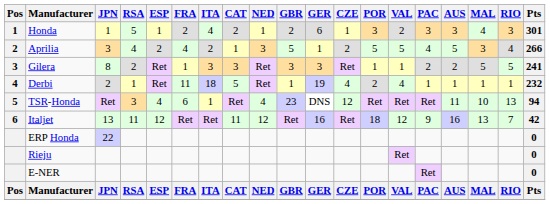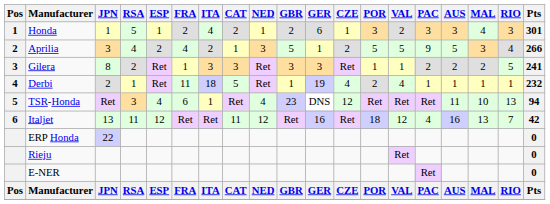 <table class="wikitable" style="font-size: 85%; text-align:center">
 <tr valign="top">
 <th valign="middle">Pos</th>
 <th valign="middle">Manufacturer</th>
 <th><a href='#'>JPN</a><br></th>
 <th><a href='#'>RSA</a><br></th>
 <th><a href='#'>ESP</a><br></th>
 <th><a href='#'>FRA</a><br></th>
 <th><a href='#'>ITA</a><br></th>
 <th><a href='#'>CAT</a><br></th>
 <th><a href='#'>NED</a><br></th>
 <th><a href='#'>GBR</a><br></th>
 <th><a href='#'>GER</a><br></th>
 <th><a href='#'>CZE</a><br></th>
 <th><a href='#'>POR</a><br></th>
 <th><a href='#'>VAL</a><br></th>
 <th><a href='#'>PAC</a><br></th>
 <th><a href='#'>AUS</a><br></th>
 <th><a href='#'>MAL</a><br></th>
 <th><a href='#'>RIO</a><br></th>
 <th valign="middle">Pts</th>
 </tr>
 <tr>
 <th>1</th>
 <td align="left"> <a href='#'>Honda</a></td>
 <td style="background:#ffffbf;">1</td>
 <td style="background:#dfffdf;">5</td>
 <td style="background:#ffffbf;">1</td>
 <td style="background:#dfdfdf;">2</td>
 <td style="background:#dfffdf;">4</td>
 <td style="background:#dfdfdf;">2</td>
 <td style="background:#ffffbf;">1</td>
 <td style="background:#dfdfdf;">2</td>
 <td style="background:#dfdfdf;">6</td>
 <td style="background:#ffffbf;">1</td>
 <td style="background:#ffdf9f;">3</td>
 <td style="background:#dfdfdf;">2</td>
 <td style="background:#ffdf9f;">3</td>
 <td style="background:#ffdf9f;">3</td>
 <td style="background:#dfffdf;">4</td>
 <td style="background:#ffdf9f;">3</td>
 <th>301</th>
 </tr>
 <tr>
 <th>2</th>
 <td align="left"> <a href='#'>Aprilia</a></td>
 <td style="background:#ffdf9f;">3</td>
 <td style="background:#dfffdf;">4</td>
 <td style="background:#dfdfdf;">2</td>
 <td style="background:#dfffdf;">4</td>
 <td style="background:#dfdfdf;">2</td>
 <td style="background:#ffffbf;">1</td>
 <td style="background:#ffdf9f;">3</td>
 <td style="background:#dfffdf;">5</td>
 <td style="background:#ffffbf;">1</td>
 <td style="background:#dfdfdf;">2</td>
 <td style="background:#dfffdf;">5</td>
 <td style="background:#dfffdf;">5</td>
-<td style="background:#dfffdf;">4</td>
+<td style="background:#dfffdf;">9</td>
 <td style="background:#dfffdf;">5</td>
 <td style="background:#ffdf9f;">3</td>
 <td style="background:#dfdfdf;">4</td>
 <th>266</th>
 </tr>
 <tr>
 <th>3</th>
 <td align="left"> <a href='#'>Gilera</a></td>
 <td style="background:#dfffdf;">8</td>
 <td style="background:#dfdfdf;">2</td>
 <td style="background:#efcfff;">Ret</td>
 <td style="background:#ffffbf;">1</td>
 <td style="background:#ffdf9f;">3</td>
 <td style="background:#ffdf9f;">3</td>
 <td style="background:#efcfff;">Ret</td>
 <td style="background:#ffdf9f;">3</td>
 <td style="background:#ffdf9f;">3</td>
 <td style="background:#efcfff;">Ret</td>
 <td style="background:#ffffbf;">1</td>
 <td style="background:#ffffbf;">1</td>
 <td style="background:#dfdfdf;">2</td>
 <td style="background:#dfdfdf;">2</td>
-<td style="background:#dfdfdf;">5</td>
+<td style="background:#dfdfdf;">2</td>
 <td style="background:#dfffdf;">5</td>
 <th>241</th>
 </tr>
 <tr>
 <th>4</th>
 <td align="left"> <a href='#'>Derbi</a></td>
 <td style="background:#dfdfdf;">2</td>
 <td style="background:#ffffbf;">1</td>
 <td style="background:#efcfff;">Ret</td>
 <td style="background:#dfffdf;">11</td>
 <td style="background:#cfcfff;">18</td>
 <td style="background:#dfffdf;">5</td>
 <td style="background:#efcfff;">Ret</td>
 <td style="background:#ffffbf;">1</td>
 <td style="background:#cfcfff;">19</td>
 <td style="background:#dfffdf;">4</td>
 <td style="background:#dfdfdf;">2</td>
 <td style="background:#dfffdf;">4</td>
 <td style="background:#ffffbf;">1</td>
 <td style="background:#ffffbf;">1</td>
 <td style="background:#ffffbf;">1</td>
 <td style="background:#ffffbf;">1</td>
 <th>232</th>
 </tr>
 <tr>
 <th>5</th>
 <td align="left"> <a href='#'>TSR</a>-<a href='#'>Honda</a></td>
 <td style="background:#efcfff;">Ret</td>
 <td style="background:#ffdf9f;">3</td>
 <td style="background:#dfffdf;">4</td>
 <td style="background:#dfffdf;">6</td>
 <td style="background:#ffffbf;">1</td>
 <td style="background:#efcfff;">Ret</td>
 <td style="background:#dfffdf;">4</td>
 <td style="background:#cfcfff;">23</td>
 <td style="background:#ffffff;">DNS</td>
 <td style="background:#dfffdf;">12</td>
 <td style="background:#efcfff;">Ret</td>
 <td style="background:#efcfff;">Ret</td>
 <td style="background:#efcfff;">Ret</td>
 <td style="background:#dfffdf;">11</td>
 <td style="background:#dfffdf;">10</td>
 <td style="background:#dfffdf;">13</td>
 <th>94</th>
 </tr>
 <tr>
 <th>6</th>
 <td align="left"> <a href='#'>Italjet</a></td>
 <td style="background:#dfffdf;">13</td>
 <td style="background:#dfffdf;">11</td>
 <td style="background:#dfffdf;">12</td>
 <td style="background:#efcfff;">Ret</td>
 <td style="background:#efcfff;">Ret</td>
 <td style="background:#dfffdf;">11</td>
 <td style="background:#dfffdf;">12</td>
 <td style="background:#efcfff;">Ret</td>
 <td style="background:#cfcfff;">16</td>
 <td style="background:#efcfff;">Ret</td>
 <td style="background:#cfcfff;">18</td>
 <td style="background:#dfffdf;">12</td>
-<td style="background:#dfffdf;">9</td>
+<td style="background:#dfffdf;">4</td>
 <td style="background:#cfcfff;">16</td>
 <td style="background:#dfffdf;">13</td>
 <td style="background:#dfffdf;">7</td>
 <th>42</th>
 </tr>
 <tr>
 <th></th>
 <td align="left"> ERP <a href='#'>Honda</a></td>
 <td style="background:#cfcfff;">22</td>
 <td></td>
 <td></td>
 <td></td>
 <td></td>
 <td></td>
 <td></td>
 <td></td>
 <td></td>
 <td></td>
 <td></td>
 <td></td>
 <td></td>
 <td></td>
 <td></td>
 <td></td>
 <th>0</th>
 </tr>
 <tr>
 <th></th>
 <td align="left"> <a href='#'>Rieju</a></td>
 <td></td>
 <td></td>
 <td></td>
 <td></td>
 <td></td>
 <td></td>
 <td></td>
 <td></td>
 <td></td>
 <td></td>
 <td></td>
 <td style="background:#efcfff;">Ret</td>
 <td></td>
 <td></td>
 <td></td>
 <td></td>
 <th>0</th>
 </tr>
 <tr>
 <th></th>
 <td align="left"> E-NER</td>
 <td></td>
 <td></td>
 <td></td>
 <td></td>
 <td></td>
 <td></td>
 <td></td>
 <td></td>
 <td></td>
 <td></td>
 <td></td>
 <td></td>
 <td style="background:#efcfff;">Ret</td>
 <td></td>
 <td></td>
 <td></td>
 <th>0</th>
 </tr>
 <tr valign="top">
 <th valign="middle">Pos</th>
 <th valign="middle">Manufacturer</th>
 <th><a href='#'>JPN</a><br></th>
 <th><a href='#'>RSA</a><br></th>
 <th><a href='#'>ESP</a><br></th>
 <th><a href='#'>FRA</a><br></th>
 <th><a href='#'>ITA</a><br></th>
 <th><a href='#'>CAT</a><br></th>
 <th><a href='#'>NED</a><br></th>
 <th><a href='#'>GBR</a><br></th>
 <th><a href='#'>GER</a><br></th>
 <th><a href='#'>CZE</a><br></th>
 <th><a href='#'>POR</a><br></th>
 <th><a href='#'>VAL</a><br></th>
 <th><a href='#'>PAC</a><br></th>
 <th><a href='#'>AUS</a><br></th>
 <th><a href='#'>MAL</a><br></th>
 <th><a href='#'>RIO</a><br></th>
 <th valign="middle">Pts</th>
 </tr>
 <tr>
 </tr>
 </table>
